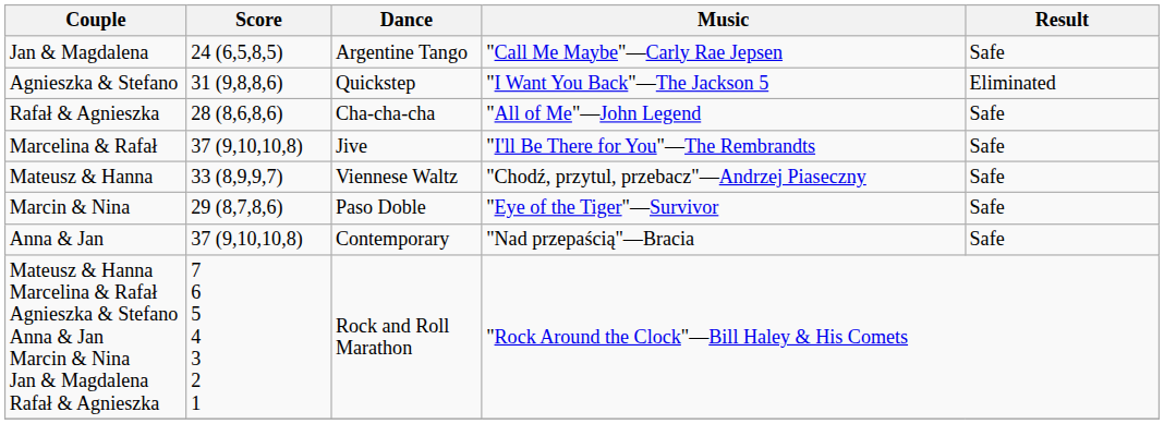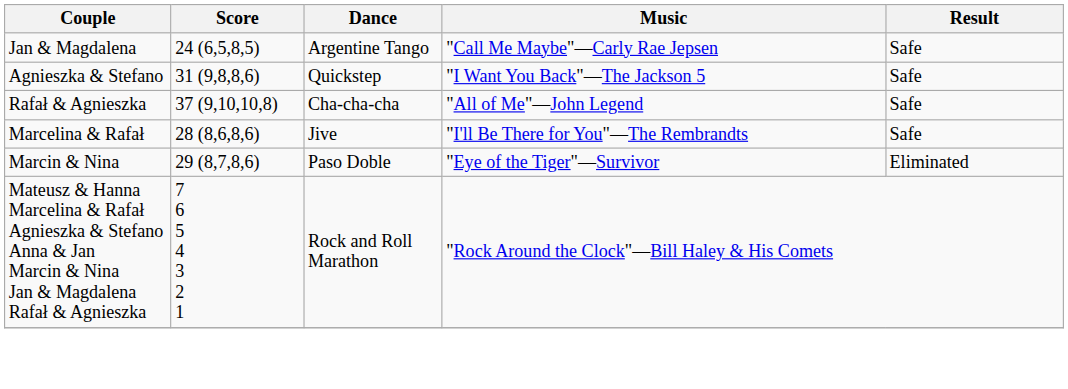 <table class="wikitable">
 <tr>
 <th width="140">Couple</th>
 <th width="110">Score</th>
 <th width="115">Dance</th>
 <th width="385">Music</th>
 <th width="150">Result</th>
 </tr>
 <tr>
 <td>Jan & Magdalena</td>
 <td>24 (6,5,8,5)</td>
 <td>Argentine Tango</td>
 <td>"<a href='#'>Call Me Maybe</a>"—<a href='#'>Carly Rae Jepsen</a></td>
 <td>Safe</td>
 </tr>
 <tr>
 <td>Agnieszka & Stefano</td>
 <td>31 (9,8,8,6)</td>
 <td>Quickstep</td>
 <td>"<a href='#'>I Want You Back</a>"—<a href='#'>The Jackson 5</a></td>
-<td>Eliminated</td>
+<td>Safe</td>
 </tr>
 <tr>
 <td>Rafał & Agnieszka</td>
-<td>28 (8,6,8,6)</td>
+<td>37 (9,10,10,8)</td>
 <td>Cha-cha-cha</td>
 <td>"<a href='#'>All of Me</a>"—<a href='#'>John Legend</a></td>
 <td>Safe</td>
 </tr>
 <tr>
 <td>Marcelina & Rafał</td>
-<td>37 (9,10,10,8)</td>
+<td>28 (8,6,8,6)</td>
 <td>Jive</td>
 <td>"<a href='#'>I'll Be There for You</a>"—<a href='#'>The Rembrandts</a></td>
-<td>Safe</td>
-</tr>
-<tr>
-<td>Mateusz & Hanna</td>
-<td>33 (8,9,9,7)</td>
-<td>Viennese Waltz</td>
-<td>"Chodź, przytul, przebacz"—<a href='#'>Andrzej Piaseczny</a></td>
 <td>Safe</td>
 </tr>
 <tr>
 <td>Marcin & Nina</td>
 <td>29 (8,7,8,6)</td>
 <td>Paso Doble</td>
 <td>"<a href='#'>Eye of the Tiger</a>"—<a href='#'>Survivor</a></td>
-<td>Safe</td>
-</tr>
-<tr>
-<td>Anna & Jan</td>
-<td>37 (9,10,10,8)</td>
-<td>Contemporary</td>
-<td>"Nad przepaścią"—Bracia</td>
-<td>Safe</td>
+<td>Eliminated</td>
 </tr>
 <tr>
 <td>Mateusz & Hanna <br>Marcelina & Rafał <br>Agnieszka & Stefano <br>Anna & Jan <br> Marcin & Nina <br> Jan & Magdalena <br> Rafał & Agnieszka</td>
 <td>7<br>6<br>5<br>4<br>3<br>2<br>1</td>
 <td>Rock and Roll Marathon</td>
 <td colspan="2">"<a href='#'>Rock Around the Clock</a>"—<a href='#'>Bill Haley & His Comets</a></td>
 </tr>
 <tr>
 </tr>
 </table>
